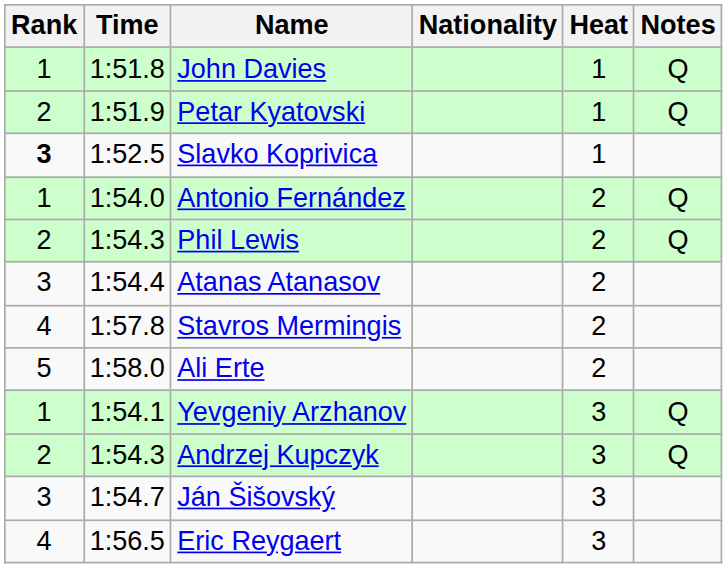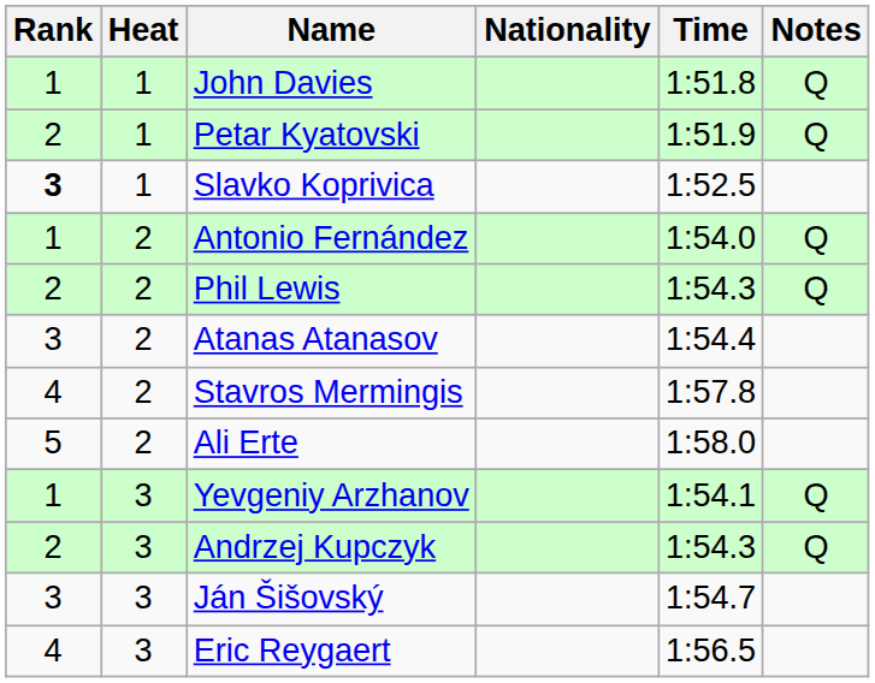 <table class="wikitable sortable" style="text-align:center">
 <tr>
 <th>Rank</th>
-<th>Time</th>
+<th>Heat</th>
 <th>Name</th>
 <th>Nationality</th>
-<th>Heat</th>
+<th>Time</th>
 <th>Notes</th>
 </tr>
 <tr bgcolor=ccffcc>
 <td>1</td>
-<td>1:51.8</td>
+<td>1</td>
 <td align="left"><a href='#'>John Davies</a></td>
 <td align=left></td>
-<td>1</td>
+<td>1:51.8</td>
 <td>Q</td>
 </tr>
 <tr bgcolor=ccffcc>
 <td>2</td>
-<td>1:51.9</td>
+<td>1</td>
 <td align="left"><a href='#'>Petar Kyatovski</a></td>
 <td align=left></td>
-<td>1</td>
+<td>1:51.9</td>
 <td>Q</td>
 </tr>
 <tr>
 <td><strong>3</strong></td>
-<td>1:52.5</td>
+<td>1</td>
 <td align="left"><a href='#'>Slavko Koprivica</a></td>
 <td align=left></td>
-<td>1</td>
+<td>1:52.5</td>
 <td></td>
 </tr>
 <tr bgcolor=ccffcc>
 <td>1</td>
-<td>1:54.0</td>
+<td>2</td>
 <td align="left"><a href='#'>Antonio Fernández</a></td>
 <td align=left></td>
-<td>2</td>
+<td>1:54.0</td>
 <td>Q</td>
 </tr>
 <tr bgcolor=ccffcc>
 <td>2</td>
-<td>1:54.3</td>
+<td>2</td>
 <td align="left"><a href='#'>Phil Lewis</a></td>
 <td align=left></td>
-<td>2</td>
+<td>1:54.3</td>
 <td>Q</td>
 </tr>
 <tr>
 <td>3</td>
-<td>1:54.4</td>
+<td>2</td>
 <td align="left"><a href='#'>Atanas Atanasov</a></td>
 <td align=left></td>
-<td>2</td>
+<td>1:54.4</td>
 <td></td>
 </tr>
 <tr>
 <td>4</td>
-<td>1:57.8</td>
+<td>2</td>
 <td align="left"><a href='#'>Stavros Mermingis</a></td>
 <td align=left></td>
-<td>2</td>
+<td>1:57.8</td>
 <td></td>
 </tr>
 <tr>
 <td>5</td>
-<td>1:58.0</td>
+<td>2</td>
 <td align="left"><a href='#'>Ali Erte</a></td>
 <td align=left></td>
-<td>2</td>
+<td>1:58.0</td>
 <td></td>
 </tr>
 <tr bgcolor=ccffcc>
 <td>1</td>
-<td>1:54.1</td>
+<td>3</td>
 <td align="left"><a href='#'>Yevgeniy Arzhanov</a></td>
 <td align=left></td>
-<td>3</td>
+<td>1:54.1</td>
 <td>Q</td>
 </tr>
 <tr bgcolor=ccffcc>
 <td>2</td>
-<td>1:54.3</td>
+<td>3</td>
 <td align="left"><a href='#'>Andrzej Kupczyk</a></td>
 <td align=left></td>
-<td>3</td>
+<td>1:54.3</td>
 <td>Q</td>
 </tr>
 <tr>
 <td>3</td>
-<td>1:54.7</td>
+<td>3</td>
 <td align="left"><a href='#'>Ján Šišovský</a></td>
 <td align=left></td>
-<td>3</td>
+<td>1:54.7</td>
 <td></td>
 </tr>
 <tr>
 <td>4</td>
-<td>1:56.5</td>
+<td>3</td>
 <td align="left"><a href='#'>Eric Reygaert</a></td>
 <td align=left></td>
-<td>3</td>
+<td>1:56.5</td>
 <td></td>
 </tr>
 </table>
